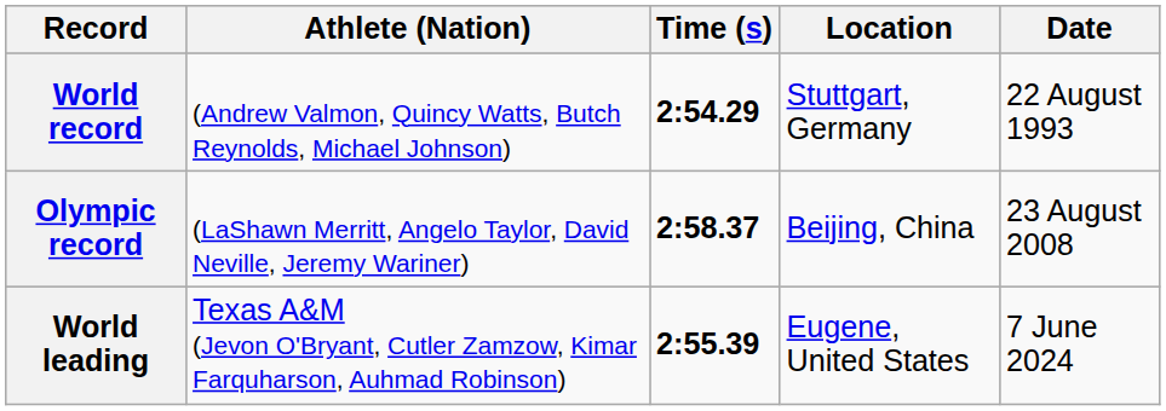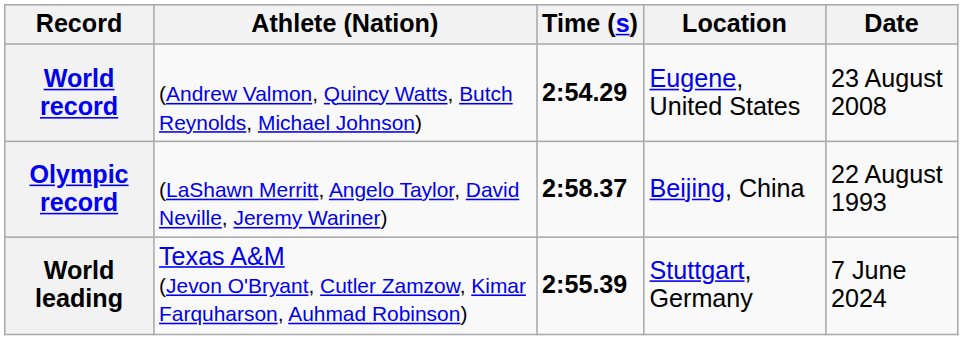 <table class="wikitable">
 <tr>
 <th scope="col">Record</th>
 <th scope="col">Athlete (Nation)</th>
 <th scope="col">Time (<a href='#'>s</a>)</th>
 <th scope="col">Location</th>
 <th scope="col">Date</th>
 </tr>
 <tr>
 <th scope="row"><a href='#'>World record</a></th>
 <td><br><small>(<a href='#'>Andrew Valmon</a>, <a href='#'>Quincy Watts</a>, <a href='#'>Butch Reynolds</a>, <a href='#'>Michael Johnson</a>)</small></td>
 <td><strong>2:54.29</strong></td>
-<td><a href='#'>Stuttgart</a>, Germany</td>
-<td>22 August 1993</td>
+<td><a href='#'>Eugene</a>, United States</td>
+<td>23 August 2008</td>
 </tr>
 <tr>
 <th scope="row"><a href='#'>Olympic record</a></th>
 <td><br><small>(<a href='#'>LaShawn Merritt</a>, <a href='#'>Angelo Taylor</a>, <a href='#'>David Neville</a>, <a href='#'>Jeremy Wariner</a>)</small></td>
 <td><strong>2:58.37</strong></td>
 <td><a href='#'>Beijing</a>, China</td>
-<td>23 August 2008</td>
+<td>22 August 1993</td>
 </tr>
 <tr>
 <th scope="row">World leading</th>
 <td><a href='#'>Texas A&M</a><br><small>(<a href='#'>Jevon O'Bryant</a>, <a href='#'>Cutler Zamzow</a>, <a href='#'>Kimar Farquharson</a>, <a href='#'>Auhmad Robinson</a>)</small></td>
 <td><strong>2:55.39</strong></td>
-<td><a href='#'>Eugene</a>, United States</td>
+<td><a href='#'>Stuttgart</a>, Germany</td>
 <td>7 June 2024</td>
 </tr>
 </table>
